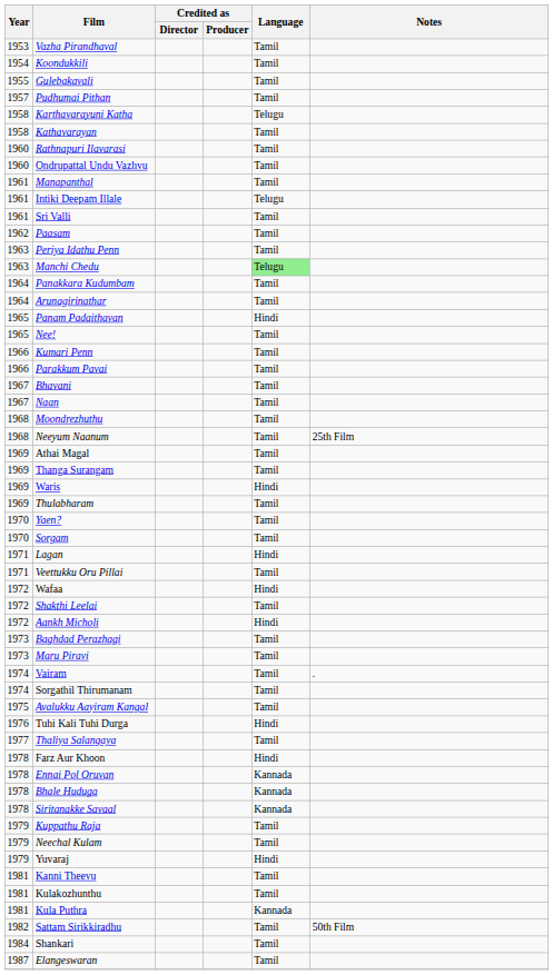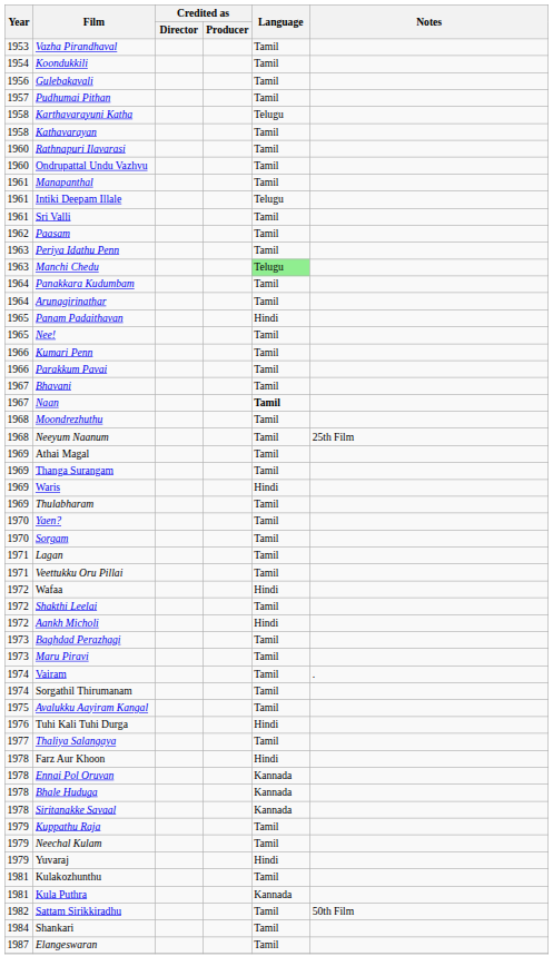 <table class="wikitable">
 <tr>
 <th rowspan="2" style="width:35px;">Year</th>
 <th rowspan="2" style="width:175px;">Film</th>
 <th colspan="2">Credited as</th>
 <th rowspan="2" style="text-align:center; width:80px;">Language</th>
 <th rowspan="2" style="text-align:center; width:350px;" class="unsortable">Notes</th>
 </tr>
 <tr>
 <th width=65>Director</th>
 <th width=65>Producer</th>
 </tr>
 <tr>
 <td>1953</td>
 <td><em><a href='#'>Vazha Pirandhaval </a></em></td>
 <td style="text-align:center;"></td>
 <td style="text-align:center;"></td>
 <td>Tamil</td>
 <td></td>
 </tr>
 <tr>
 <td>1954</td>
 <td><em><a href='#'>Koondukkili</a></em></td>
 <td style="text-align:center;"></td>
 <td style="text-align:center;"></td>
 <td>Tamil</td>
 <td></td>
 </tr>
 <tr>
-<td>1955</td>
+<td>1956</td>
 <td><em><a href='#'>Gulebakavali</a></em></td>
 <td style="text-align:center;"></td>
 <td style="text-align:center;"></td>
 <td>Tamil</td>
 <td></td>
 </tr>
 <tr>
 <td>1957</td>
 <td><em><a href='#'>Pudhumai Pithan</a></em></td>
 <td style="text-align:center;"></td>
 <td style="text-align:center;"></td>
 <td>Tamil</td>
 <td></td>
 </tr>
 <tr>
 <td>1958</td>
 <td><em><a href='#'>Karthavarayuni Katha</a></em></td>
 <td style="text-align:center;"></td>
 <td style="text-align:center;"></td>
 <td>Telugu</td>
 <td></td>
 </tr>
 <tr>
 <td>1958</td>
 <td><em><a href='#'>Kathavarayan</a></em></td>
 <td style="text-align:center;"></td>
 <td style="text-align:center;"></td>
 <td>Tamil</td>
 <td></td>
 </tr>
 <tr>
 <td>1960</td>
 <td><em><a href='#'>Rathnapuri Ilavarasi</a></em></td>
 <td style="text-align: center;"></td>
 <td style="text-align:center;"></td>
 <td>Tamil</td>
 <td></td>
 </tr>
 <tr>
 <td>1960</td>
 <td><a href='#'>Ondrupattal Undu Vazhvu</a></td>
 <td style="text-align:center;"></td>
 <td style="text-align:center;"></td>
 <td>Tamil</td>
 <td></td>
 </tr>
 <tr>
 <td>1961</td>
 <td><em><a href='#'>Manapanthal</a></em></td>
 <td style="text-align:center;"></td>
 <td style="text-align:center;"></td>
 <td>Tamil</td>
 <td></td>
 </tr>
 <tr>
 <td>1961</td>
 <td><a href='#'>Intiki Deepam Illale</a><em> </em></td>
 <td style="text-align:center;"></td>
 <td style="text-align:center;"></td>
 <td>Telugu</td>
 <td></td>
 </tr>
 <tr>
 <td>1961</td>
 <td><a href='#'>Sri Valli</a></td>
 <td style="text-align: center;"></td>
 <td style="text-align:center;"></td>
 <td>Tamil</td>
 </tr>
 <tr>
 <td>1962</td>
 <td><em><a href='#'>Paasam</a></em></td>
 <td style="text-align:center;"></td>
 <td style="text-align:center;"></td>
 <td>Tamil</td>
 <td></td>
 </tr>
 <tr>
 <td>1963</td>
 <td><em><a href='#'>Periya Idathu Penn</a></em></td>
 <td style="text-align:center;"></td>
 <td style="text-align:center;"></td>
 <td>Tamil</td>
 <td></td>
 </tr>
 <tr>
 <td>1963</td>
 <td><em><a href='#'>Manchi Chedu</a></em></td>
 <td style="text-align:center;"></td>
 <td style="text-align:center;"></td>
 <td style="background: lightgreen;">Telugu</td>
 <td></td>
 </tr>
 <tr>
 <td>1964</td>
 <td><em><a href='#'>Panakkara Kudumbam</a></em></td>
 <td style="text-align:center;"></td>
 <td style="text-align:center;"></td>
 <td>Tamil</td>
 <td></td>
 </tr>
 <tr>
 <td>1964</td>
 <td><em><a href='#'>Arunagirinathar</a></em></td>
 <td style="text-align:center;"></td>
 <td style="text-align:center;"></td>
 <td>Tamil</td>
 <td></td>
 </tr>
 <tr>
 <td>1965</td>
 <td><em><a href='#'>Panam Padaithavan</a></em></td>
 <td style="text-align:center;"></td>
 <td style="text-align:center;"></td>
 <td>Hindi</td>
 <td></td>
 </tr>
 <tr>
 <td>1965</td>
 <td><em><a href='#'>Nee!</a></em></td>
 <td style="text-align:center;"></td>
 <td style="text-align:center;"></td>
 <td>Tamil</td>
 <td></td>
 </tr>
 <tr>
 <td>1966</td>
 <td><em><a href='#'>Kumari Penn</a></em></td>
 <td style="text-align:center;"></td>
 <td style="text-align:center;"></td>
 <td>Tamil</td>
 <td></td>
 </tr>
 <tr>
 <td>1966</td>
 <td><em><a href='#'>Parakkum Pavai</a></em></td>
 <td style="text-align:center;"></td>
 <td style="text-align:center;"></td>
 <td>Tamil</td>
 <td></td>
 </tr>
 <tr>
 <td>1967</td>
 <td><em><a href='#'>Bhavani</a></em></td>
 <td style="text-align:center;"></td>
 <td style="text-align:center;"></td>
 <td>Tamil</td>
 <td></td>
 </tr>
 <tr>
 <td>1967</td>
 <td><em><a href='#'>Naan</a></em></td>
 <td style="text-align:center;"></td>
 <td style="text-align:center;"></td>
-<td>Tamil</td>
+<td><strong>Tamil</strong></td>
 <td></td>
 </tr>
 <tr>
 <td>1968</td>
 <td><em><a href='#'>Moondrezhuthu</a></em></td>
 <td style="text-align:center;"></td>
 <td style="text-align:center;"></td>
 <td>Tamil</td>
 <td></td>
 </tr>
 <tr>
 <td>1968</td>
 <td><em>Neeyum Naanum</em></td>
 <td style="text-align:center;"></td>
 <td style="text-align:center;"></td>
 <td>Tamil</td>
 <td>25th Film</td>
 </tr>
 <tr>
 <td>1969</td>
 <td>Athai Magal</td>
 <td style="text-align:center;"></td>
 <td></td>
 <td>Tamil</td>
 <td></td>
 </tr>
 <tr>
 <td>1969</td>
 <td><a href='#'>Thanga Surangam</a></td>
 <td style="text-align:center;"></td>
 <td style="text-align:center;"></td>
 <td>Tamil</td>
 <td></td>
 </tr>
 <tr>
 <td>1969</td>
 <td><a href='#'>Waris</a></td>
 <td style="text-align:center;"></td>
 <td></td>
 <td>Hindi</td>
 <td></td>
 </tr>
 <tr>
 <td>1969</td>
 <td><em>Thulabharam</em></td>
 <td></td>
 <td style="text-align:center;"></td>
 <td>Tamil</td>
 <td></td>
 </tr>
 <tr>
 <td>1970</td>
 <td><em><a href='#'>Yaen?</a></em></td>
 <td style="text-align:center;"></td>
 <td style="text-align:center;"></td>
 <td>Tamil</td>
 <td></td>
 </tr>
 <tr>
 <td>1970</td>
 <td><em><a href='#'>Sorgam</a></em></td>
 <td style="text-align:center;"></td>
 <td style="text-align:center;"></td>
 <td>Tamil</td>
 <td></td>
 </tr>
 <tr>
 <td>1971</td>
 <td><em>Lagan</em></td>
 <td style="text-align:center;"></td>
 <td style="text-align:center;"></td>
-<td>Hindi</td>
+<td>Tamil</td>
 <td></td>
 </tr>
 <tr>
 <td>1971</td>
 <td><em>Veettukku Oru Pillai</em></td>
 <td style="text-align: center;"></td>
 <td style="text-align:center;"></td>
 <td>Tamil</td>
 <td></td>
 </tr>
 <tr>
 <td>1972</td>
 <td>Wafaa</td>
 <td style="text-align:center;"></td>
 <td style="text-align:center;"></td>
 <td>Hindi</td>
 <td></td>
 </tr>
 <tr>
 <td>1972</td>
 <td><em><a href='#'>Shakthi Leelai</a></em></td>
 <td style="text-align:center;"></td>
 <td style="text-align:center;"></td>
 <td>Tamil</td>
 <td></td>
 </tr>
 <tr>
 <td>1972</td>
 <td><em><a href='#'>Aankh Micholi</a></em></td>
 <td style="text-align:center;"></td>
 <td style="text-align:center;"></td>
 <td>Hindi</td>
 <td></td>
 </tr>
 <tr>
 <td>1973</td>
 <td><em><a href='#'>Baghdad Perazhagi</a></em></td>
 <td style="text-align:center;"></td>
 <td style="text-align:center;"></td>
 <td>Tamil</td>
 <td></td>
 </tr>
 <tr>
 <td>1973</td>
 <td><em><a href='#'>Maru Piravi</a></em></td>
 <td style="text-align:center;"></td>
 <td style="text-align:center;"></td>
 <td>Tamil</td>
 <td></td>
 </tr>
 <tr>
 <td>1974</td>
 <td><a href='#'>Vairam</a></td>
 <td style="text-align:center;"></td>
 <td style="text-align:center;"></td>
 <td>Tamil</td>
 <td>.</td>
 </tr>
 <tr>
 <td>1974</td>
 <td>Sorgathil Thirumanam</td>
 <td style="text-align:center;"></td>
 <td style="text-align:center;"></td>
 <td>Tamil</td>
 <td></td>
 </tr>
 <tr>
 <td>1975</td>
 <td><em><a href='#'>Avalukku Aayiram Kangal</a></em></td>
 <td style="text-align:center;"></td>
 <td style="text-align:center;"></td>
 <td>Tamil</td>
 <td></td>
 </tr>
 <tr>
 <td>1976</td>
 <td>Tuhi Kali Tuhi Durga</td>
 <td style="text-align:center;"></td>
 <td style="text-align:center;"></td>
 <td>Hindi</td>
 <td></td>
 </tr>
 <tr>
 <td>1977</td>
 <td><em><a href='#'>Thaliya Salangaya</a></em></td>
 <td style="text-align:center;"></td>
 <td style="text-align:center;"></td>
 <td>Tamil</td>
 <td></td>
 </tr>
 <tr>
 <td>1978</td>
 <td>Farz Aur Khoon</td>
 <td style="text-align:center;"></td>
 <td style="text-align:center;"></td>
 <td>Hindi</td>
 <td></td>
 </tr>
 <tr>
 <td>1978</td>
 <td><em><a href='#'>Ennai Pol Oruvan</a></em></td>
 <td style="text-align:center;"></td>
 <td style="text-align:center;"></td>
 <td>Kannada</td>
 <td></td>
 </tr>
 <tr>
 <td>1978</td>
 <td><em><a href='#'>Bhale Huduga</a></em></td>
 <td style="text-align:center;"></td>
 <td style="text-align:center;"></td>
 <td>Kannada</td>
 <td></td>
 </tr>
 <tr>
 <td>1978</td>
 <td><em><a href='#'>Siritanakke Savaal</a></em></td>
 <td style="text-align:center;"></td>
 <td style="text-align:center;"></td>
 <td>Kannada</td>
 <td></td>
 </tr>
 <tr>
 <td>1979</td>
 <td><em><a href='#'>Kuppathu Raja</a></em></td>
 <td style="text-align:center;"></td>
 <td style="text-align:center;"></td>
 <td>Tamil</td>
 <td></td>
 </tr>
 <tr>
 <td>1979</td>
 <td><em>Neechal Kulam</em></td>
 <td style="text-align:center;"></td>
 <td style="text-align:center;"></td>
 <td>Tamil</td>
 <td></td>
 </tr>
 <tr>
 <td>1979</td>
 <td>Yuvaraj</td>
 <td style="text-align:center;"></td>
 <td style="text-align:center;"></td>
 <td>Hindi</td>
 <td></td>
 </tr>
 <tr>
 <td>1981</td>
-<td><a href='#'>Kanni Theevu</a></td>
-<td style="text-align:center;"></td>
-<td></td>
-<td>Tamil</td>
-<td></td>
-</tr>
-<tr>
-<td>1981</td>
 <td>Kulakozhunthu</td>
 <td><br></td>
 <td></td>
 <td>Tamil</td>
 <td></td>
 </tr>
 <tr>
 <td>1981</td>
 <td><a href='#'>Kula Puthra</a></td>
 <td style="text-align:center;"></td>
 <td style="text-align:center;"></td>
 <td>Kannada</td>
 <td></td>
 </tr>
 <tr>
 <td>1982</td>
 <td><a href='#'>Sattam Sirikkiradhu</a></td>
 <td style="text-align:center;"></td>
 <td style=" text-align:center;"></td>
 <td>Tamil</td>
 <td>50th Film</td>
 </tr>
 <tr>
 <td>1984</td>
 <td>Shankari</td>
 <td style="text-align:center;"></td>
 <td style="text-align:center;"></td>
 <td>Tamil</td>
 <td></td>
 </tr>
 <tr>
 <td>1987</td>
 <td><em>Elangeswaran</em></td>
 <td style="text-align:center;"></td>
 <td style="text-align:center;"></td>
 <td>Tamil</td>
 <td></td>
 </tr>
 <tr>
 </tr>
 </table>
